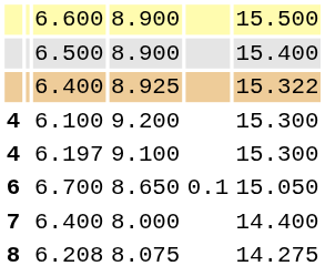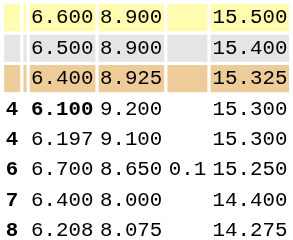 <table>
 <tr bgcolor=fffcaf>
 <td></td>
 <td align=left></td>
 <td>6.600</td>
 <td>8.900</td>
 <td></td>
 <td>15.500</td>
 </tr>
 <tr bgcolor=e5e5e5>
 <td></td>
 <td align=left></td>
 <td>6.500</td>
 <td>8.900</td>
 <td></td>
 <td>15.400</td>
 </tr>
 <tr bgcolor=eecc99>
 <td></td>
 <td align=left></td>
 <td>6.400</td>
 <td>8.925</td>
 <td></td>
-<td>15.322</td>
+<td>15.325</td>
 </tr>
 <tr>
 <th><strong>4</strong></th>
 <td align=left></td>
-<td>6.100</td>
+<td><strong>6.100</strong></td>
 <td>9.200</td>
 <td></td>
 <td>15.300</td>
 </tr>
 <tr>
 <th><strong>4</strong></th>
 <td align=left></td>
 <td>6.197</td>
 <td>9.100</td>
 <td></td>
 <td>15.300</td>
 </tr>
 <tr>
 <th><strong>6</strong></th>
 <td align=left></td>
 <td>6.700</td>
 <td>8.650</td>
 <td>0.1</td>
-<td>15.050</td>
+<td>15.250</td>
 </tr>
 <tr>
 <th><strong>7</strong></th>
 <td align=left></td>
 <td>6.400</td>
 <td>8.000</td>
 <td></td>
 <td>14.400</td>
 </tr>
 <tr>
 <th><strong>8</strong></th>
 <td align=left></td>
 <td>6.208</td>
 <td>8.075</td>
 <td></td>
 <td>14.275</td>
 </tr>
 <tr>
 </tr>
 </table>
